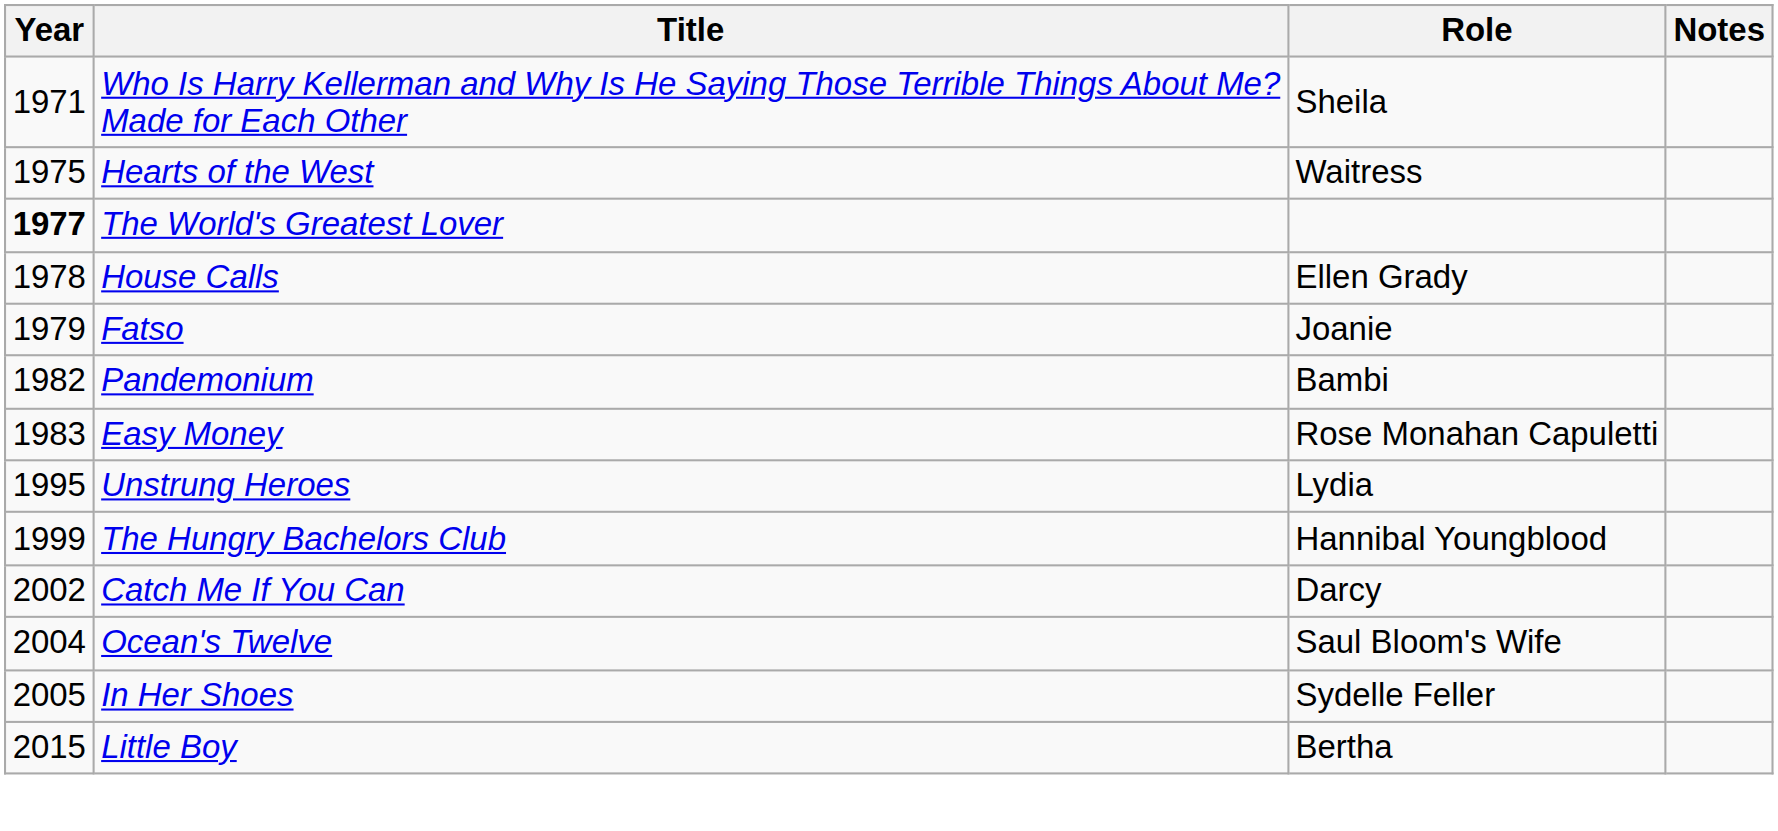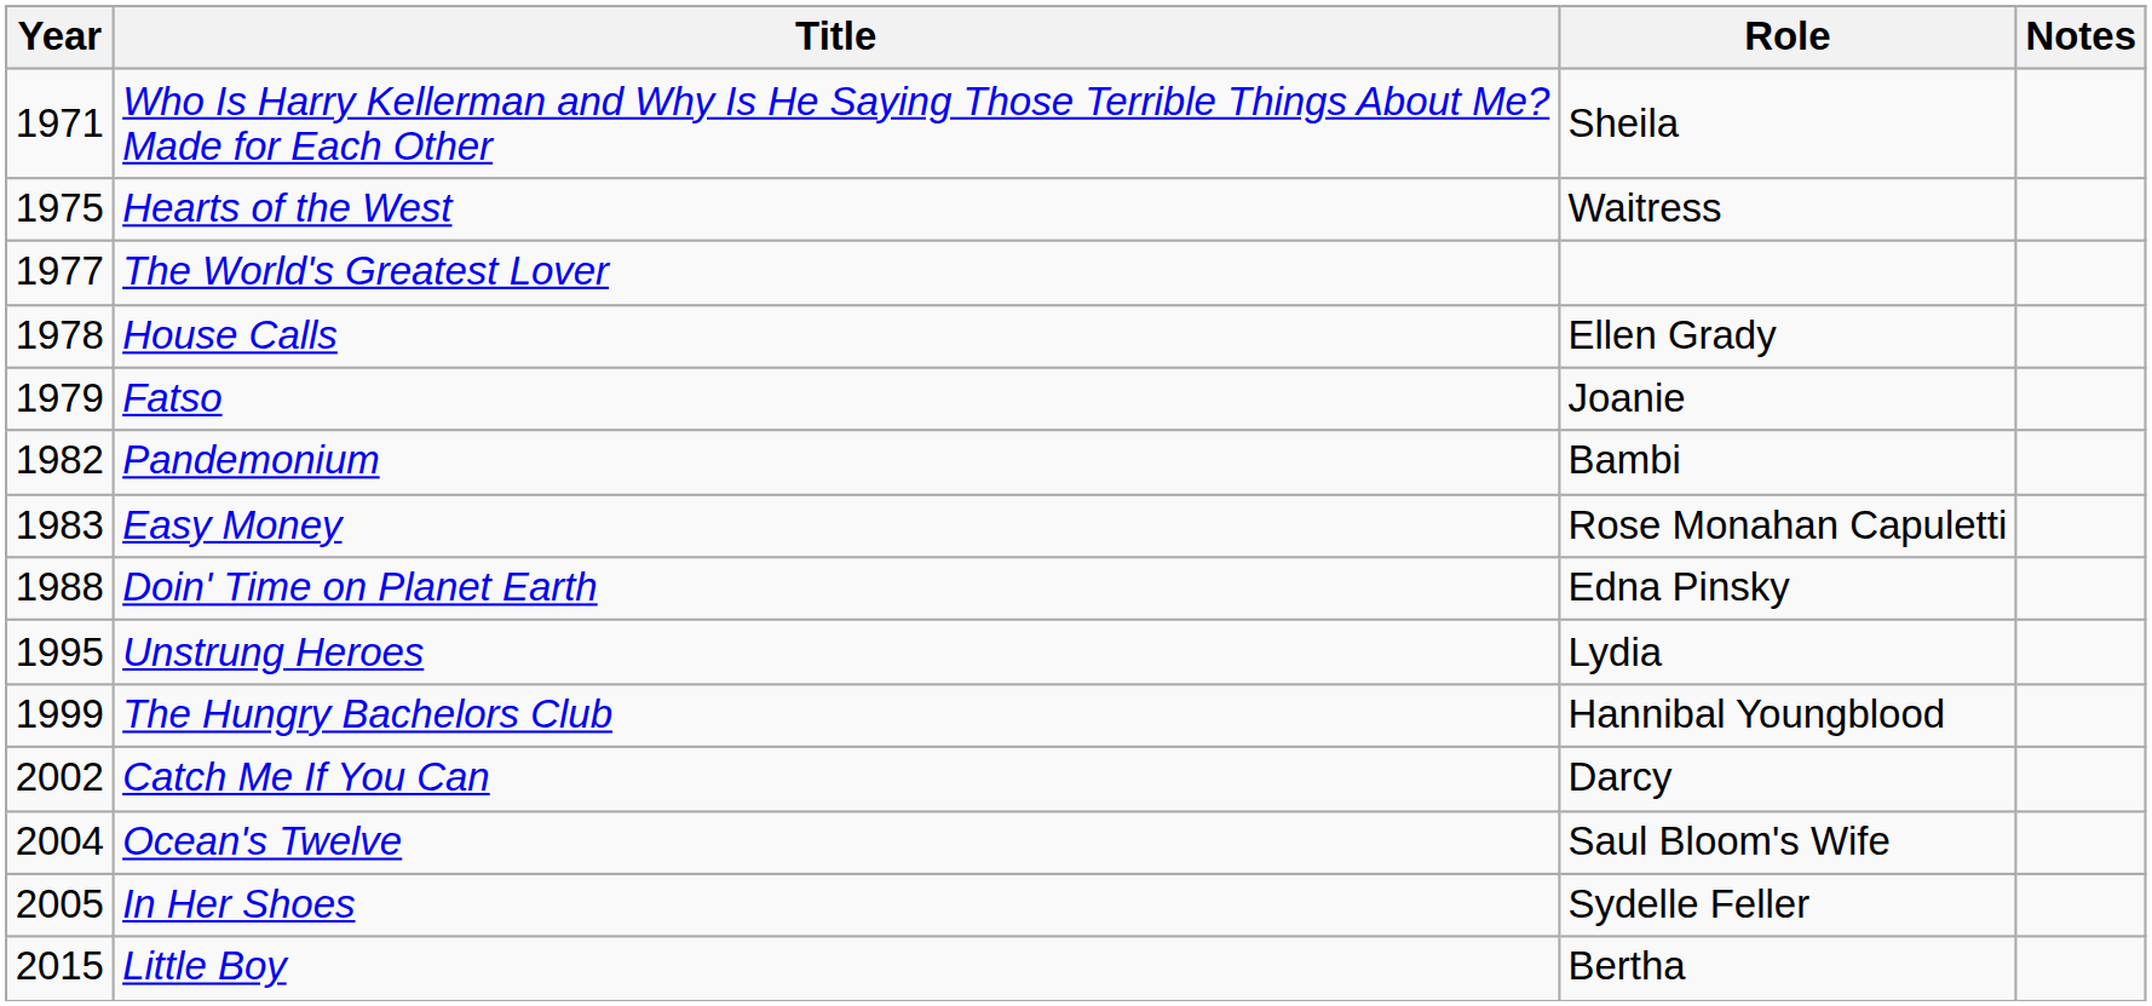 <table class="wikitable">
 <tr>
 <th>Year</th>
 <th>Title</th>
 <th>Role</th>
 <th>Notes</th>
 </tr>
 <tr>
 <td>1971</td>
 <td><em><a href='#'>Who Is Harry Kellerman and Why Is He Saying Those Terrible Things About Me?</a></em><br><em><a href='#'>Made for Each Other</a></em></td>
 <td>Sheila</td>
 <td></td>
 </tr>
 <tr>
 <td>1975</td>
 <td><em><a href='#'>Hearts of the West</a></em></td>
 <td>Waitress</td>
 <td></td>
 </tr>
 <tr>
-<td><strong>1977</strong></td>
+<td>1977</td>
 <td><em><a href='#'>The World's Greatest Lover</a></em></td>
 <td></td>
 <td></td>
 </tr>
 <tr>
 <td>1978</td>
 <td><em><a href='#'>House Calls</a></em></td>
 <td>Ellen Grady</td>
 <td></td>
 </tr>
 <tr>
 <td>1979</td>
 <td><em><a href='#'>Fatso</a></em></td>
 <td>Joanie</td>
 <td></td>
 </tr>
 <tr>
 <td>1982</td>
 <td><em><a href='#'>Pandemonium</a></em></td>
 <td>Bambi</td>
 <td></td>
 </tr>
 <tr>
 <td>1983</td>
 <td><em><a href='#'>Easy Money</a></em></td>
 <td>Rose Monahan Capuletti</td>
+<td></td>
+</tr>
+<tr>
+<td>1988</td>
+<td><em><a href='#'>Doin' Time on Planet Earth</a></em></td>
+<td>Edna Pinsky</td>
 <td></td>
 </tr>
 <tr>
 <td>1995</td>
 <td><em><a href='#'>Unstrung Heroes</a></em></td>
 <td>Lydia</td>
 <td></td>
 </tr>
 <tr>
 <td>1999</td>
 <td><em><a href='#'>The Hungry Bachelors Club</a></em></td>
 <td>Hannibal Youngblood</td>
 <td></td>
 </tr>
 <tr>
 <td>2002</td>
 <td><em><a href='#'>Catch Me If You Can</a></em></td>
 <td>Darcy</td>
 <td></td>
 </tr>
 <tr>
 <td>2004</td>
 <td><em><a href='#'>Ocean's Twelve</a></em></td>
 <td>Saul Bloom's Wife</td>
 <td></td>
 </tr>
 <tr>
 <td>2005</td>
 <td><em><a href='#'>In Her Shoes</a></em></td>
 <td>Sydelle Feller</td>
 <td></td>
 </tr>
 <tr>
 <td>2015</td>
 <td><em><a href='#'>Little Boy</a></em></td>
 <td>Bertha</td>
 <td></td>
 </tr>
 </table>
